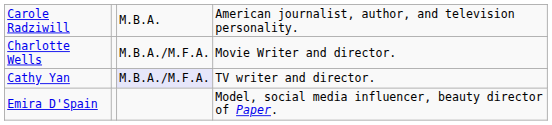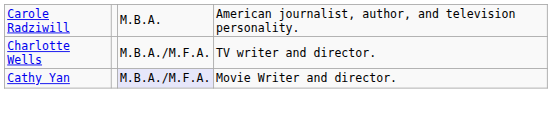 <table class="wikitable">
 <tr>
 <td><a href='#'>Carole Radziwill</a></td>
 <td></td>
 <td>M.B.A.</td>
 <td>American journalist, author, and television personality.</td>
 </tr>
 <tr>
 <td><a href='#'>Charlotte Wells</a></td>
 <td></td>
 <td>M.B.A./M.F.A.</td>
-<td>Movie Writer and director.</td>
+<td>TV writer and director.</td>
 </tr>
 <tr>
 <td><a href='#'>Cathy Yan</a></td>
 <td></td>
 <td style="background: lavender;">M.B.A./M.F.A.</td>
-<td>TV writer and director.</td>
-</tr>
-<tr>
-<td><a href='#'>Emira D'Spain</a></td>
-<td></td>
-<td></td>
-<td>Model, social media influencer, beauty director of <em><a href='#'>Paper</a></em>.</td>
+<td>Movie Writer and director.</td>
 </tr>
 </table>
